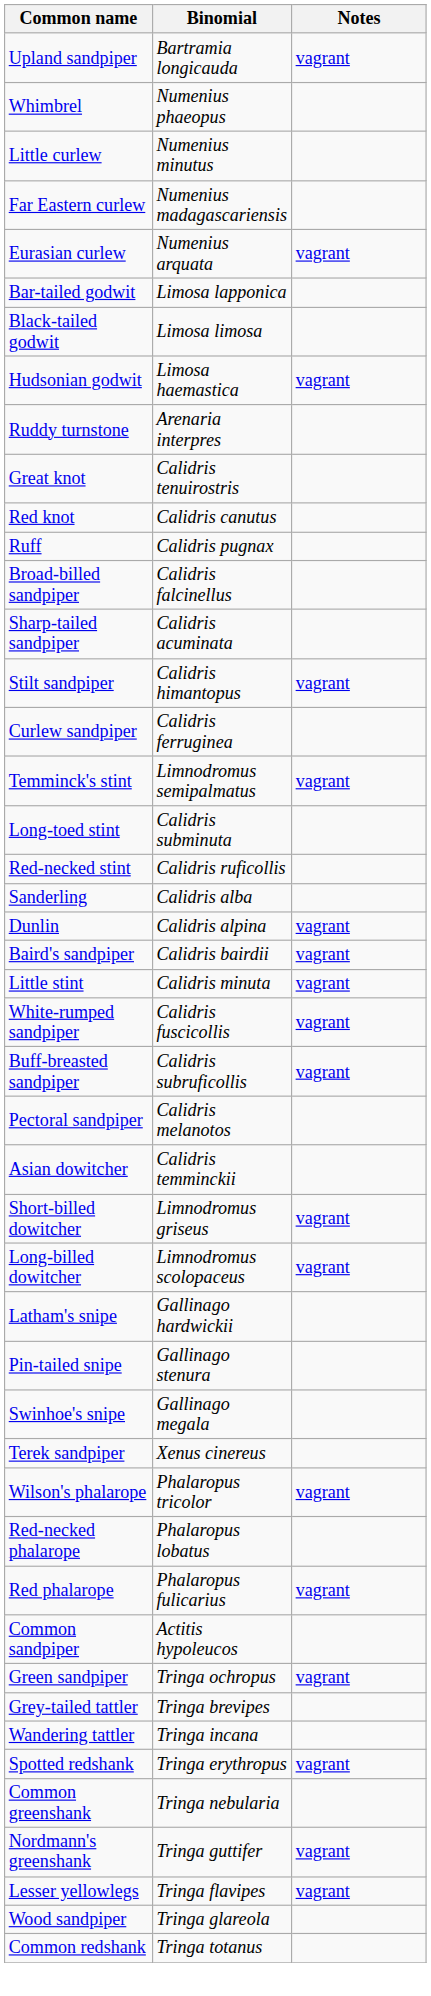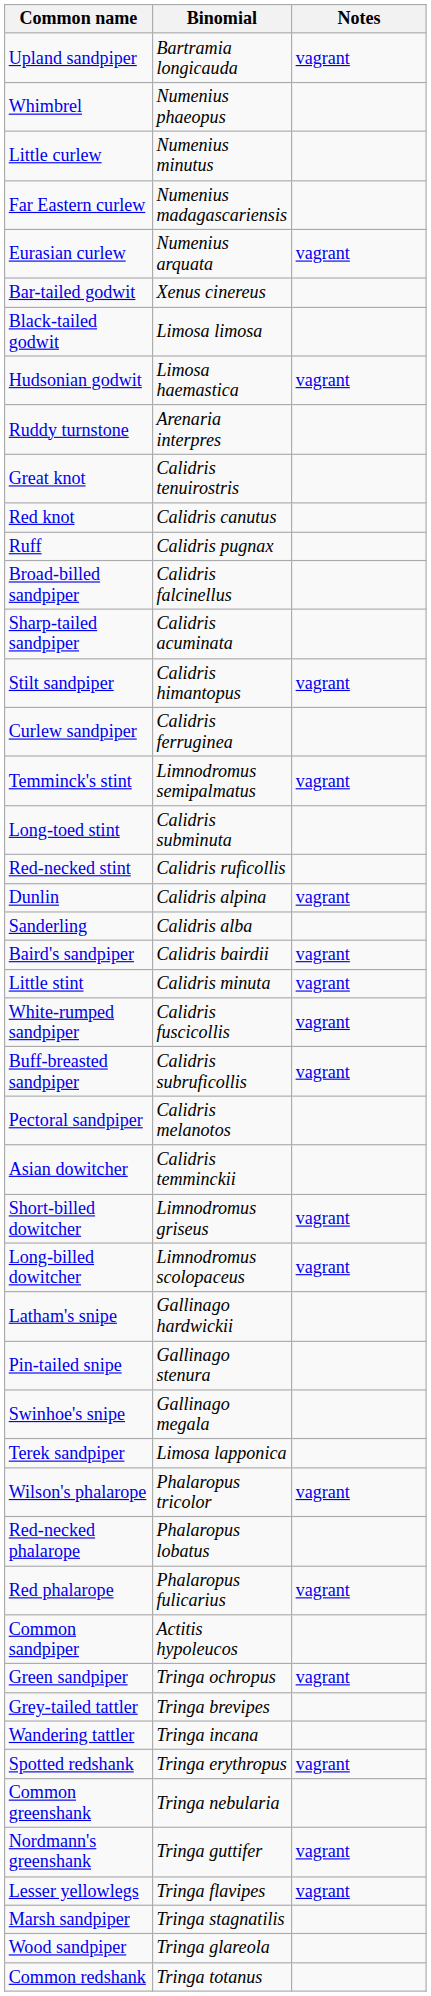 <table style="width:60%;" class="wikitable">
 <tr>
 <th width=35%>Common name</th>
 <th width=33%>Binomial</th>
 <th width=32%>Notes</th>
 </tr>
 <tr>
 <td><a href='#'>Upland sandpiper</a></td>
 <td><em>Bartramia longicauda</em></td>
 <td><a href='#'>vagrant</a></td>
 </tr>
 <tr>
 <td><a href='#'>Whimbrel</a></td>
 <td><em>Numenius phaeopus</em></td>
 <td></td>
 </tr>
 <tr>
 <td><a href='#'>Little curlew</a></td>
 <td><em>Numenius minutus</em></td>
 <td></td>
 </tr>
 <tr>
 <td><a href='#'>Far Eastern curlew</a></td>
 <td><em>Numenius madagascariensis</em></td>
 <td></td>
 </tr>
 <tr>
 <td><a href='#'>Eurasian curlew</a></td>
 <td><em>Numenius arquata</em></td>
 <td><a href='#'>vagrant</a></td>
 </tr>
 <tr>
 <td><a href='#'>Bar-tailed godwit</a></td>
-<td><em>Limosa lapponica</em></td>
+<td><em>Xenus cinereus</em></td>
 <td></td>
 </tr>
 <tr>
 <td><a href='#'>Black-tailed godwit</a></td>
 <td><em>Limosa limosa</em></td>
 <td></td>
 </tr>
 <tr>
 <td><a href='#'>Hudsonian godwit</a></td>
 <td><em>Limosa haemastica</em></td>
 <td><a href='#'>vagrant</a></td>
 </tr>
 <tr>
 <td><a href='#'>Ruddy turnstone</a></td>
 <td><em>Arenaria interpres</em></td>
 <td></td>
 </tr>
 <tr>
 <td><a href='#'>Great knot</a></td>
 <td><em>Calidris tenuirostris</em></td>
 <td></td>
 </tr>
 <tr>
 <td><a href='#'>Red knot</a></td>
 <td><em>Calidris canutus</em></td>
 <td></td>
 </tr>
 <tr>
 <td><a href='#'>Ruff</a></td>
 <td><em>Calidris pugnax</em></td>
 <td></td>
 </tr>
 <tr>
 <td><a href='#'>Broad-billed sandpiper</a></td>
 <td><em>Calidris falcinellus</em></td>
 <td></td>
 </tr>
 <tr>
 <td><a href='#'>Sharp-tailed sandpiper</a></td>
 <td><em>Calidris acuminata</em></td>
 <td></td>
 </tr>
 <tr>
 <td><a href='#'>Stilt sandpiper</a></td>
 <td><em>Calidris himantopus</em></td>
 <td><a href='#'>vagrant</a></td>
 </tr>
 <tr>
 <td><a href='#'>Curlew sandpiper</a></td>
 <td><em>Calidris ferruginea</em></td>
 <td></td>
 </tr>
 <tr>
 <td><a href='#'>Temminck's stint</a></td>
 <td><em>Limnodromus semipalmatus</em></td>
 <td><a href='#'>vagrant</a></td>
 </tr>
 <tr>
 <td><a href='#'>Long-toed stint</a></td>
 <td><em>Calidris subminuta</em></td>
 <td></td>
 </tr>
 <tr>
 <td><a href='#'>Red-necked stint</a></td>
 <td><em>Calidris ruficollis</em></td>
 <td></td>
 </tr>
 <tr>
+<td><a href='#'>Dunlin</a></td>
+<td><em>Calidris alpina</em></td>
+<td><a href='#'>vagrant</a></td>
+</tr>
+<tr>
 <td><a href='#'>Sanderling</a></td>
 <td><em>Calidris alba</em></td>
 <td></td>
-</tr>
-<tr>
-<td><a href='#'>Dunlin</a></td>
-<td><em>Calidris alpina</em></td>
-<td><a href='#'>vagrant</a></td>
 </tr>
 <tr>
 <td><a href='#'>Baird's sandpiper</a></td>
 <td><em>Calidris bairdii</em></td>
 <td><a href='#'>vagrant</a></td>
 </tr>
 <tr>
 <td><a href='#'>Little stint</a></td>
 <td><em>Calidris minuta</em></td>
 <td><a href='#'>vagrant</a></td>
 </tr>
 <tr>
 <td><a href='#'>White-rumped sandpiper</a></td>
 <td><em>Calidris fuscicollis</em></td>
 <td><a href='#'>vagrant</a></td>
 </tr>
 <tr>
 <td><a href='#'>Buff-breasted sandpiper</a></td>
 <td><em>Calidris subruficollis</em></td>
 <td><a href='#'>vagrant</a></td>
 </tr>
 <tr>
 <td><a href='#'>Pectoral sandpiper</a></td>
 <td><em>Calidris melanotos</em></td>
 <td></td>
 </tr>
 <tr>
 <td><a href='#'>Asian dowitcher</a></td>
 <td><em>Calidris temminckii</em></td>
 <td></td>
 </tr>
 <tr>
 <td><a href='#'>Short-billed dowitcher</a></td>
 <td><em>Limnodromus griseus</em></td>
 <td><a href='#'>vagrant</a></td>
 </tr>
 <tr>
 <td><a href='#'>Long-billed dowitcher</a></td>
 <td><em>Limnodromus scolopaceus</em></td>
 <td><a href='#'>vagrant</a></td>
 </tr>
 <tr>
 <td><a href='#'>Latham's snipe</a></td>
 <td><em>Gallinago hardwickii</em></td>
 <td></td>
 </tr>
 <tr>
 <td><a href='#'>Pin-tailed snipe</a></td>
 <td><em>Gallinago stenura</em></td>
 <td></td>
 </tr>
 <tr>
 <td><a href='#'>Swinhoe's snipe</a></td>
 <td><em>Gallinago megala</em></td>
 <td></td>
 </tr>
 <tr>
 <td><a href='#'>Terek sandpiper</a></td>
-<td><em>Xenus cinereus</em></td>
+<td><em>Limosa lapponica</em></td>
 <td></td>
 </tr>
 <tr>
 <td><a href='#'>Wilson's phalarope</a></td>
 <td><em>Phalaropus tricolor</em></td>
 <td><a href='#'>vagrant</a></td>
 </tr>
 <tr>
 <td><a href='#'>Red-necked phalarope</a></td>
 <td><em>Phalaropus lobatus</em></td>
 <td></td>
 </tr>
 <tr>
 <td><a href='#'>Red phalarope</a></td>
 <td><em>Phalaropus fulicarius</em></td>
 <td><a href='#'>vagrant</a></td>
 </tr>
 <tr>
 <td><a href='#'>Common sandpiper</a></td>
 <td><em>Actitis hypoleucos</em></td>
 <td></td>
 </tr>
 <tr>
 <td><a href='#'>Green sandpiper</a></td>
 <td><em>Tringa ochropus</em></td>
 <td><a href='#'>vagrant</a></td>
 </tr>
 <tr>
 <td><a href='#'>Grey-tailed tattler</a></td>
 <td><em>Tringa brevipes</em></td>
 <td></td>
 </tr>
 <tr>
 <td><a href='#'>Wandering tattler</a></td>
 <td><em>Tringa incana</em></td>
 <td></td>
 </tr>
 <tr>
 <td><a href='#'>Spotted redshank</a></td>
 <td><em>Tringa erythropus</em></td>
 <td><a href='#'>vagrant</a></td>
 </tr>
 <tr>
 <td><a href='#'>Common greenshank</a></td>
 <td><em>Tringa nebularia</em></td>
 <td></td>
 </tr>
 <tr>
 <td><a href='#'>Nordmann's greenshank</a></td>
 <td><em>Tringa guttifer</em></td>
 <td><a href='#'>vagrant</a></td>
 </tr>
 <tr>
 <td><a href='#'>Lesser yellowlegs</a></td>
 <td><em>Tringa flavipes</em></td>
 <td><a href='#'>vagrant</a></td>
 </tr>
 <tr>
+<td><a href='#'>Marsh sandpiper</a></td>
+<td><em>Tringa stagnatilis</em></td>
+<td></td>
+</tr>
+<tr>
 <td><a href='#'>Wood sandpiper</a></td>
 <td><em>Tringa glareola</em></td>
 <td></td>
 </tr>
 <tr>
 <td><a href='#'>Common redshank</a></td>
 <td><em>Tringa totanus</em></td>
 <td></td>
 </tr>
 </table>
